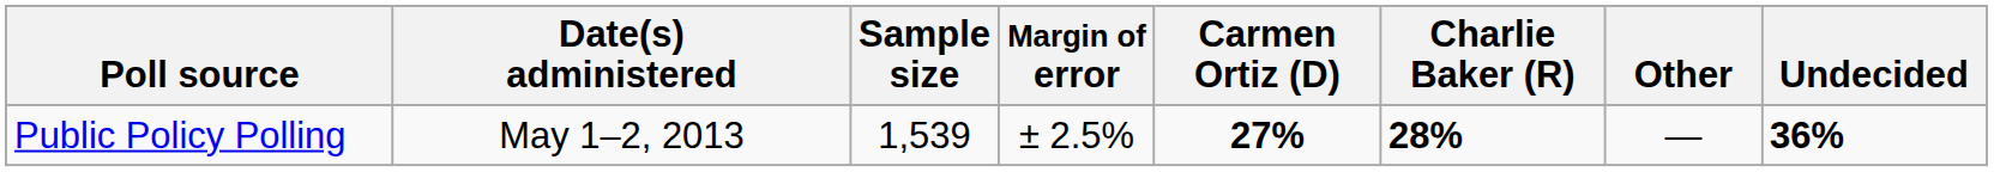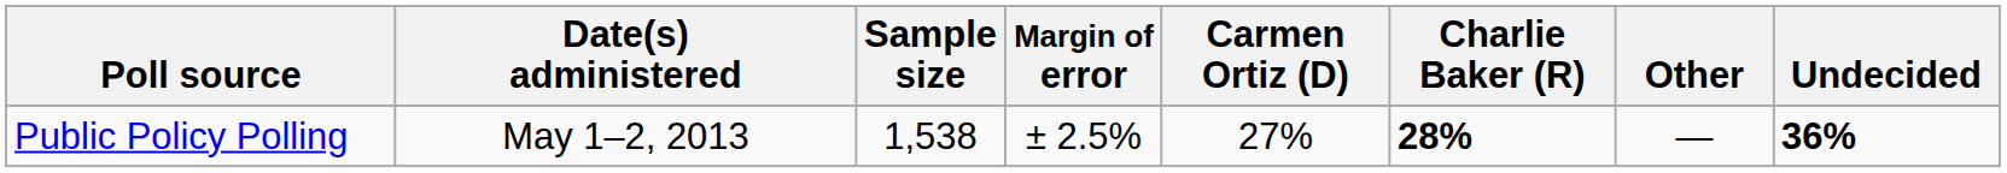 <table class="wikitable">
 <tr valign= bottom>
 <th style="width:160px;">Poll source</th>
 <th style="width:190px;">Date(s)<br>administered</th>
 <th class=small>Sample<br>size</th>
 <th><small>Margin of</small><br>error</th>
 <th style="width:90px;">Carmen<br>Ortiz (D)</th>
 <th style="width:90px;">Charlie<br>Baker (R)</th>
 <th style="width:60px;">Other</th>
 <th style="width:90px;">Undecided</th>
 </tr>
 <tr>
 <td><a href='#'>Public Policy Polling</a></td>
 <td align=center>May 1–2, 2013</td>
-<td align=center>1,539</td>
+<td align=center>1,538</td>
 <td align=center>± 2.5%</td>
-<td align=center><strong>27%</strong></td>
+<td align=center>27%</td>
 <td><strong>28%</strong></td>
 <td align=center>—</td>
 <td><strong>36%</strong></td>
 </tr>
 </table>
